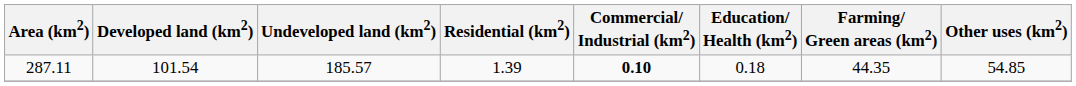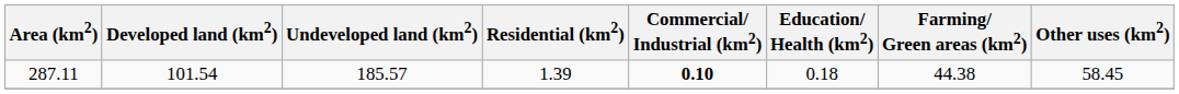 <table class="wikitable" style="text-align: center;">
 <tr>
 <th>Area (km<sup>2</sup>)</th>
 <th>Developed land (km<sup>2</sup>)</th>
 <th>Undeveloped land (km<sup>2</sup>)</th>
 <th>Residential (km<sup>2</sup>)</th>
 <th>Commercial/<br> Industrial (km<sup>2</sup>)</th>
 <th>Education/<br> Health (km<sup>2</sup>)</th>
 <th>Farming/<br> Green areas (km<sup>2</sup>)</th>
 <th>Other uses (km<sup>2</sup>)</th>
 </tr>
 <tr>
 <td>287.11</td>
 <td>101.54</td>
 <td>185.57</td>
 <td>1.39</td>
 <td><strong>0.10</strong></td>
 <td>0.18</td>
-<td>44.35</td>
-<td>54.85</td>
+<td>44.38</td>
+<td>58.45</td>
 </tr>
 <tr>
 </tr>
 </table>
